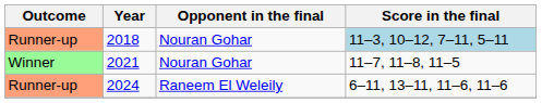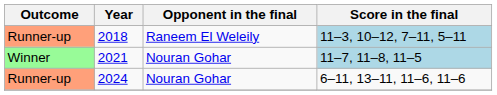 <table class="sortable wikitable">
 <tr>
 <th style="width:100px;">Outcome</th>
 <th width="50">Year</th>
 <th style="width:200px;">Opponent in the final</th>
 <th style="width:200px;">Score in the final</th>
 </tr>
 <tr>
 <td style="background:#ffa07a;">Runner-up</td>
 <td><a href='#'>2018</a></td>
-<td> <a href='#'>Nouran Gohar</a></td>
+<td> <a href='#'>Raneem El Weleily</a></td>
 <td style="background: lightblue;">11–3, 10–12, 7–11, 5–11</td>
 </tr>
 <tr>
 <td style="background:#98fb98;">Winner</td>
 <td><a href='#'>2021</a></td>
 <td> <a href='#'>Nouran Gohar</a></td>
-<td>11–7, 11–8, 11–5</td>
+<td style="background: lightblue;">11–7, 11–8, 11–5</td>
 </tr>
 <tr>
 <td style="background:#ffa07a;">Runner-up</td>
 <td><a href='#'>2024</a></td>
-<td> <a href='#'>Raneem El Weleily</a></td>
+<td> <a href='#'>Nouran Gohar</a></td>
 <td>6–11, 13–11, 11–6, 11–6</td>
 </tr>
 <tr>
 </tr>
 </table>
